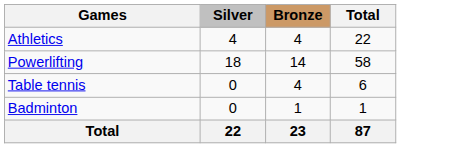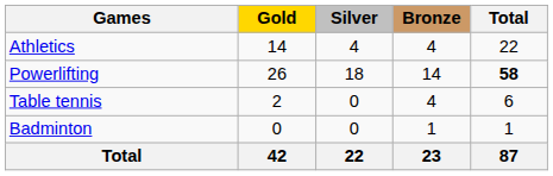 <table class="wikitable sortable" style="text-align:center;">
 <tr>
 <th style="width:13em;">Games</th>
+<th style="width:4em; background:gold;">Gold</th>
 <th style="width:4em; background:silver;">Silver</th>
 <th style="width:4em; background:#cc9966;">Bronze</th>
 <th style="width:4em;">Total</th>
 </tr>
 <tr>
 <td align=left> <a href='#'>Athletics</a></td>
+<td>14</td>
 <td>4</td>
 <td>4</td>
 <td>22</td>
 </tr>
 <tr>
 <td align=left> <a href='#'>Powerlifting</a></td>
+<td>26</td>
 <td>18</td>
 <td>14</td>
-<td>58</td>
+<td><strong>58</strong></td>
 </tr>
 <tr>
 <td align=left> <a href='#'>Table tennis</a></td>
+<td>2</td>
 <td>0</td>
 <td>4</td>
 <td>6</td>
 </tr>
 <tr>
 <td align=left> <a href='#'>Badminton</a></td>
 <td>0</td>
+<td>0</td>
 <td>1</td>
 <td>1</td>
 </tr>
 <tr>
 <th>Total</th>
+<th>42</th>
 <th>22</th>
 <th>23</th>
 <th>87</th>
 </tr>
 </table>
